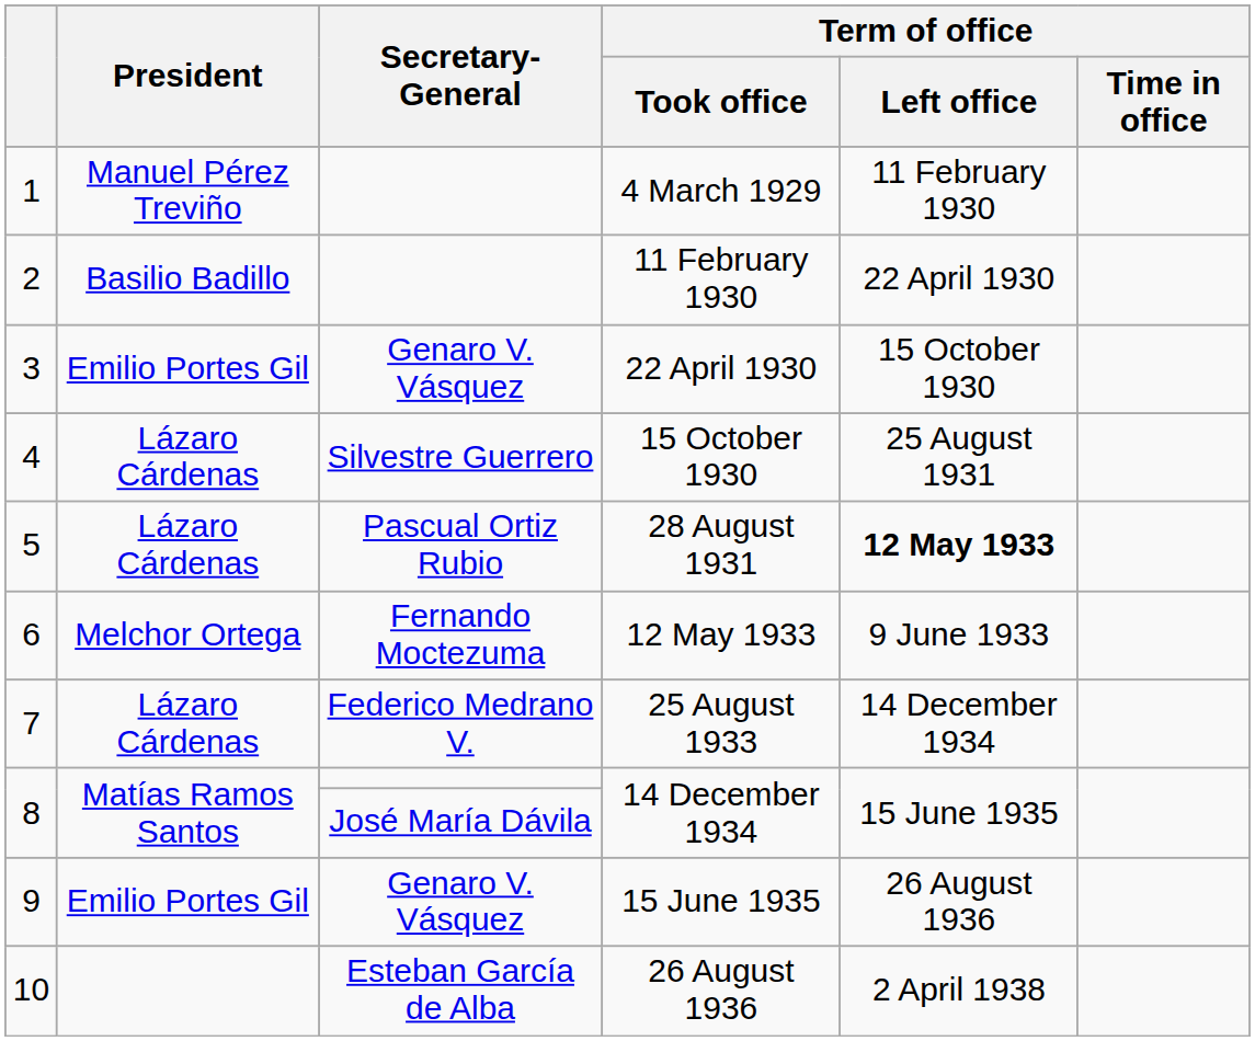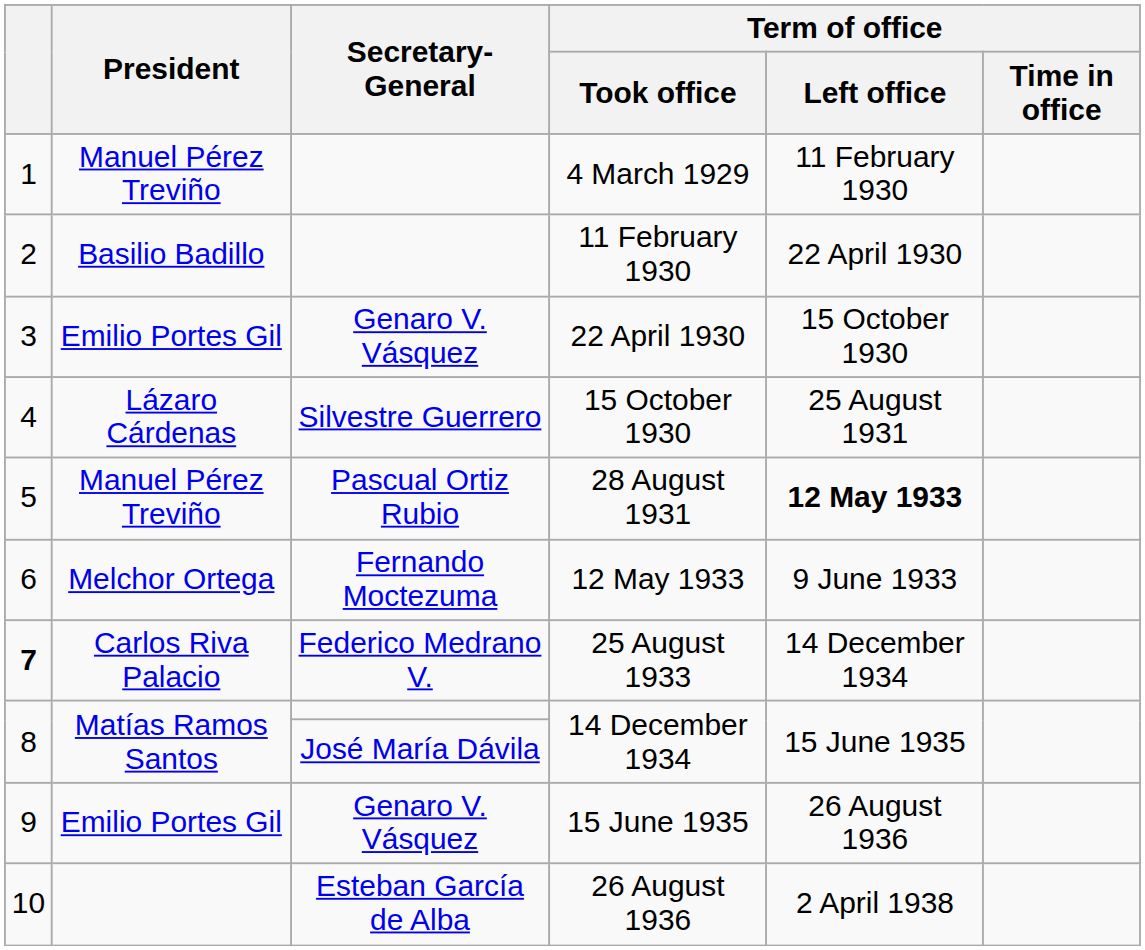 <table class="wikitable" style="text-align:center;">
 <tr>
 <th rowspan="2"></th>
 <th rowspan="2">President</th>
 <th rowspan="2">Secretary-General</th>
 <th colspan="3">Term of office</th>
 </tr>
 <tr>
 <th>Took office</th>
 <th>Left office</th>
 <th>Time in office</th>
 </tr>
 <tr>
 <td>1</td>
 <td><a href='#'>Manuel Pérez Treviño</a></td>
 <td></td>
 <td>4 March 1929</td>
 <td>11 February 1930</td>
 <td></td>
 </tr>
 <tr>
 <td>2</td>
 <td><a href='#'>Basilio Badillo</a></td>
 <td></td>
 <td>11 February 1930</td>
 <td>22 April 1930</td>
 <td></td>
 </tr>
 <tr>
 <td>3</td>
 <td><a href='#'>Emilio Portes Gil</a></td>
 <td><a href='#'>Genaro V. Vásquez</a></td>
 <td>22 April 1930</td>
 <td>15 October 1930</td>
 <td></td>
 </tr>
 <tr>
 <td>4</td>
 <td><a href='#'>Lázaro Cárdenas</a></td>
 <td><a href='#'>Silvestre Guerrero</a></td>
 <td>15 October 1930</td>
 <td>25 August 1931</td>
 <td></td>
 </tr>
 <tr>
 <td>5</td>
-<td><a href='#'>Lázaro Cárdenas</a></td>
+<td><a href='#'>Manuel Pérez Treviño</a></td>
 <td><a href='#'>Pascual Ortiz Rubio</a></td>
 <td>28 August 1931</td>
 <td><strong>12 May 1933</strong></td>
 <td></td>
 </tr>
 <tr>
 <td>6</td>
 <td><a href='#'>Melchor Ortega</a></td>
 <td><a href='#'>Fernando Moctezuma</a></td>
 <td>12 May 1933</td>
 <td>9 June 1933</td>
 <td></td>
 </tr>
 <tr>
-<td>7</td>
-<td><a href='#'>Lázaro Cárdenas</a></td>
+<td><strong>7</strong></td>
+<td><a href='#'>Carlos Riva Palacio</a></td>
 <td><a href='#'>Federico Medrano V.</a></td>
 <td>25 August 1933</td>
 <td>14 December 1934</td>
 <td></td>
 </tr>
 <tr>
 <td rowspan="2">8</td>
 <td rowspan="2"><a href='#'>Matías Ramos Santos</a></td>
 <td></td>
 <td rowspan="2">14 December 1934</td>
 <td rowspan="2">15 June 1935</td>
 <td rowspan="2"></td>
 </tr>
 <tr>
 <td><a href='#'>José María Dávila</a></td>
 </tr>
 <tr>
 <td>9</td>
 <td><a href='#'>Emilio Portes Gil</a></td>
 <td><a href='#'>Genaro V. Vásquez</a></td>
 <td>15 June 1935</td>
 <td>26 August 1936</td>
 <td></td>
 </tr>
 <tr>
 <td>10</td>
 <td></td>
 <td><a href='#'>Esteban García de Alba</a></td>
 <td>26 August 1936</td>
 <td>2 April 1938</td>
 <td></td>
 </tr>
 </table>
